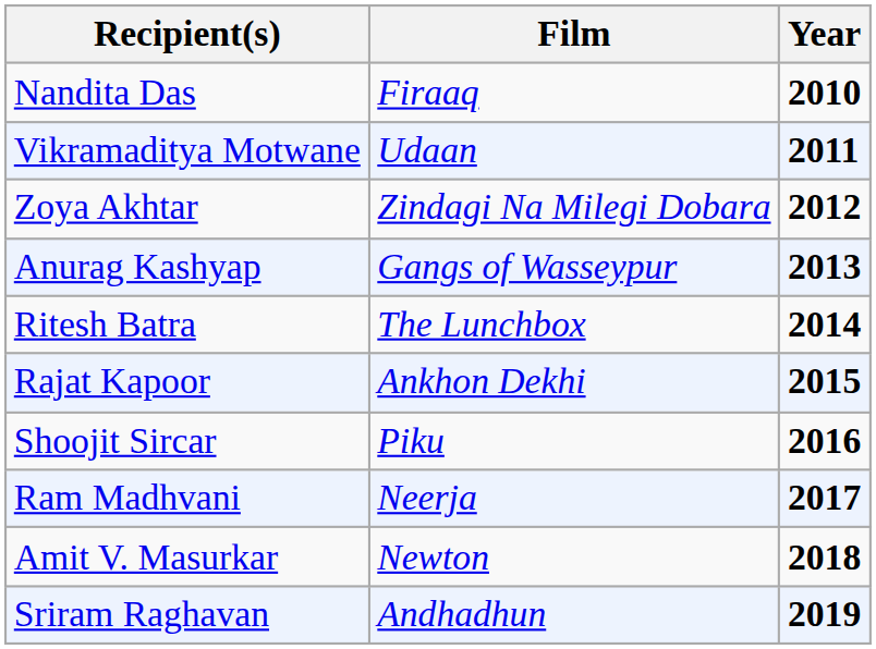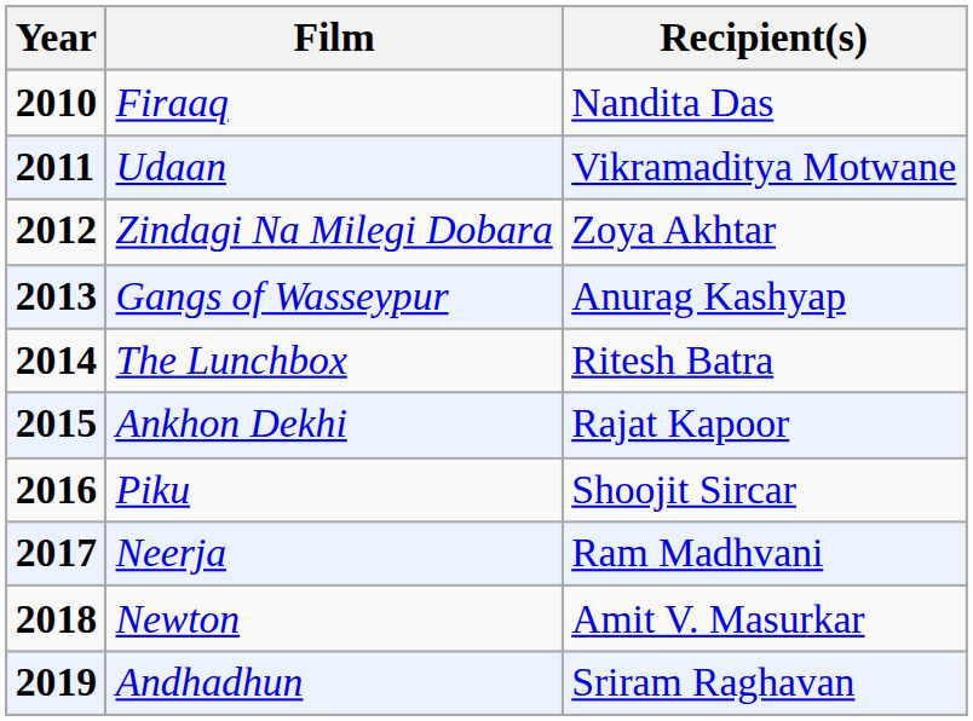 <table class="wikitable">
 <tr>
+<th>Year</th>
+<th>Film</th>
 <th>Recipient(s)</th>
-<th>Film</th>
-<th>Year</th>
 </tr>
 <tr>
+<td><strong>2010</strong></td>
+<td><em><a href='#'>Firaaq</a></em></td>
 <td><a href='#'>Nandita Das</a></td>
-<td><em><a href='#'>Firaaq</a></em></td>
-<td><strong>2010</strong></td>
 </tr>
 <tr bgcolor=#edf3fe>
+<td><strong>2011</strong></td>
+<td><em><a href='#'>Udaan</a></em></td>
 <td><a href='#'>Vikramaditya Motwane</a></td>
-<td><em><a href='#'>Udaan</a></em></td>
-<td><strong>2011</strong></td>
 </tr>
 <tr>
+<td><strong>2012</strong></td>
+<td><em><a href='#'>Zindagi Na Milegi Dobara</a></em></td>
 <td><a href='#'>Zoya Akhtar</a></td>
-<td><em><a href='#'>Zindagi Na Milegi Dobara</a></em></td>
-<td><strong>2012</strong></td>
 </tr>
 <tr bgcolor=#edf3fe>
+<td><strong>2013</strong></td>
+<td><em><a href='#'>Gangs of Wasseypur</a></em></td>
 <td><a href='#'>Anurag Kashyap</a></td>
-<td><em><a href='#'>Gangs of Wasseypur</a></em></td>
-<td><strong>2013</strong></td>
 </tr>
 <tr>
+<td><strong>2014</strong></td>
+<td><em><a href='#'>The Lunchbox</a></em></td>
 <td><a href='#'>Ritesh Batra</a></td>
-<td><em><a href='#'>The Lunchbox</a></em></td>
-<td><strong>2014</strong></td>
 </tr>
 <tr bgcolor=#edf3fe>
+<td><strong>2015</strong></td>
+<td><em><a href='#'>Ankhon Dekhi</a></em></td>
 <td><a href='#'>Rajat Kapoor</a></td>
-<td><em><a href='#'>Ankhon Dekhi</a></em></td>
-<td><strong>2015</strong></td>
 </tr>
 <tr>
+<td><strong>2016</strong></td>
+<td><em><a href='#'>Piku</a></em></td>
 <td><a href='#'>Shoojit Sircar</a></td>
-<td><em><a href='#'>Piku</a></em></td>
-<td><strong>2016</strong></td>
 </tr>
 <tr bgcolor=#edf3fe>
+<td><strong>2017</strong></td>
+<td><em><a href='#'>Neerja</a></em></td>
 <td><a href='#'>Ram Madhvani</a></td>
-<td><em><a href='#'>Neerja</a></em></td>
-<td><strong>2017</strong></td>
 </tr>
 <tr>
+<td><strong>2018</strong></td>
+<td><em><a href='#'>Newton</a></em></td>
 <td><a href='#'>Amit V. Masurkar</a></td>
-<td><em><a href='#'>Newton</a></em></td>
-<td><strong>2018</strong></td>
 </tr>
 <tr bgcolor=#edf3fe>
+<td><strong>2019</strong></td>
+<td><em><a href='#'>Andhadhun</a></em></td>
 <td><a href='#'>Sriram Raghavan</a></td>
-<td><em><a href='#'>Andhadhun</a></em></td>
-<td><strong>2019</strong></td>
 </tr>
 </table>
